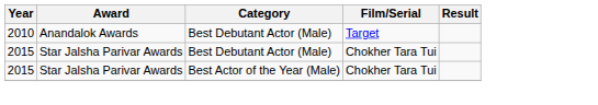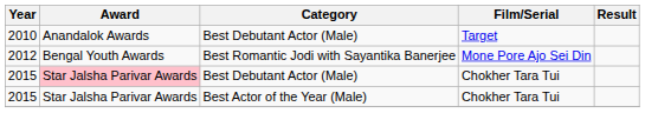 <table class="wikitable">
 <tr>
 <th>Year</th>
 <th>Award</th>
 <th>Category</th>
 <th>Film/Serial</th>
 <th>Result</th>
 </tr>
 <tr>
 <td>2010</td>
 <td>Anandalok Awards</td>
 <td>Best Debutant Actor (Male)</td>
 <td><a href='#'>Target</a></td>
 <td></td>
 </tr>
 <tr>
+<td>2012</td>
+<td>Bengal Youth Awards</td>
+<td>Best Romantic Jodi with Sayantika Banerjee</td>
+<td><a href='#'>Mone Pore Ajo Sei Din</a></td>
+<td></td>
+</tr>
+<tr>
 <td>2015</td>
-<td>Star Jalsha Parivar Awards</td>
+<td style="background: pink;">Star Jalsha Parivar Awards</td>
 <td>Best Debutant Actor (Male)</td>
 <td>Chokher Tara Tui</td>
 <td></td>
 </tr>
 <tr>
 <td>2015</td>
 <td>Star Jalsha Parivar Awards</td>
 <td>Best Actor of the Year (Male)</td>
 <td>Chokher Tara Tui</td>
 <td></td>
 </tr>
 <tr>
 </tr>
 </table>
